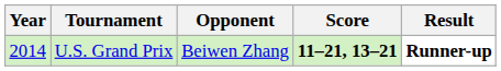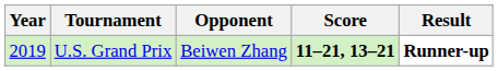 <table class="sortable wikitable" style="font-size: 90%;">
 <tr>
 <th>Year</th>
 <th>Tournament</th>
 <th>Opponent</th>
 <th>Score</th>
 <th>Result</th>
 </tr>
 <tr style="background:#D4F1C5">
-<td align="center"><a href='#'>2014</a></td>
+<td align="center"><a href='#'>2019</a></td>
 <td align="left"><a href='#'>U.S. Grand Prix</a></td>
 <td align="left"> <a href='#'>Beiwen Zhang</a></td>
 <td align="left"><strong>11–21, 13–21</strong></td>
 <td style="text-align:left; background:white"> <strong>Runner-up</strong></td>
 </tr>
 </table>
